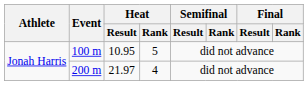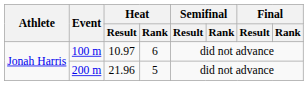 <table class="wikitable" style="font-size:90%">
 <tr>
 <th rowspan=2>Athlete</th>
 <th rowspan=2>Event</th>
 <th colspan=2>Heat</th>
 <th colspan=2>Semifinal</th>
 <th colspan=2>Final</th>
 </tr>
 <tr style="font-size:95%">
 <th>Result</th>
 <th>Rank</th>
 <th>Result</th>
 <th>Rank</th>
 <th>Result</th>
 <th>Rank</th>
 </tr>
 <tr align=center>
 <td align=left rowspan=2><a href='#'>Jonah Harris</a></td>
 <td align=left><a href='#'>100 m</a></td>
-<td>10.95</td>
-<td>5</td>
+<td>10.97</td>
+<td>6</td>
 <td Colspan=4>did not advance</td>
 </tr>
 <tr align=center>
 <td align=left><a href='#'>200 m</a></td>
-<td>21.97</td>
-<td>4</td>
+<td>21.96</td>
+<td>5</td>
 <td colspan=4>did not advance</td>
 </tr>
 </table>
